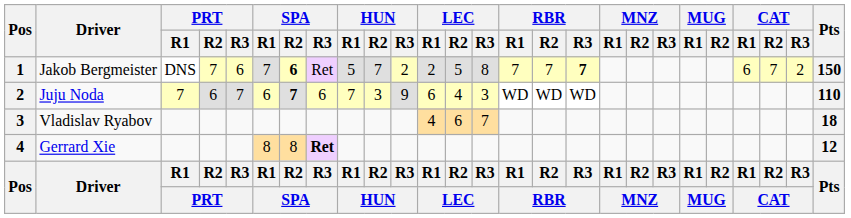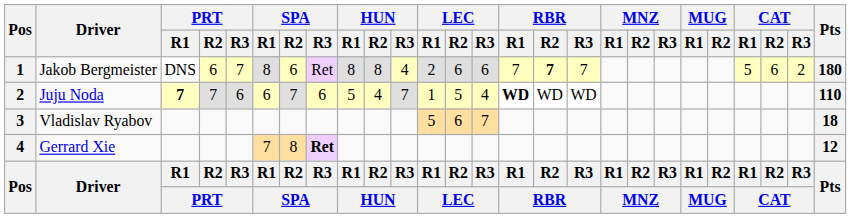 <table class="wikitable" style="font-size: 85%; text-align:center">
 <tr>
 <th rowspan="2" valign="middle">Pos</th>
 <th rowspan="2" valign="middle">Driver</th>
 <th colspan="3"><a href='#'>PRT</a><br></th>
 <th colspan="3"><a href='#'>SPA</a><br></th>
 <th colspan="3"><a href='#'>HUN</a><br></th>
 <th colspan="3"><a href='#'>LEC</a><br></th>
 <th colspan="3"><a href='#'>RBR</a><br></th>
 <th colspan="3"><a href='#'>MNZ</a><br></th>
 <th colspan="2"><a href='#'>MUG</a><br></th>
 <th colspan="3"><a href='#'>CAT</a><br></th>
 <th rowspan="2" valign="middle">Pts</th>
 </tr>
 <tr>
 <th>R1</th>
 <th>R2</th>
 <th>R3</th>
 <th>R1</th>
 <th>R2</th>
 <th>R3</th>
 <th>R1</th>
 <th>R2</th>
 <th>R3</th>
 <th>R1</th>
 <th>R2</th>
 <th>R3</th>
 <th>R1</th>
 <th>R2</th>
 <th>R3</th>
 <th>R1</th>
 <th>R2</th>
 <th>R3</th>
 <th>R1</th>
 <th>R2</th>
 <th>R1</th>
 <th>R2</th>
 <th>R3</th>
 </tr>
 <tr>
 <th>1</th>
 <td align="left" nowrap> Jakob Bergmeister</td>
 <td style="background:#ffffff;">DNS</td>
+<td style="background:#ffffbf;">6</td>
 <td style="background:#ffffbf;">7</td>
+<td style="background:#DFDFDF;">8</td>
 <td style="background:#ffffbf;">6</td>
-<td style="background:#DFDFDF;">7</td>
-<td style="background:#ffffbf;"><strong>6</strong></td>
 <td style="background:#efcfff;">Ret</td>
-<td style="background:#DFDFDF;">5</td>
-<td style="background:#DFDFDF;">7</td>
-<td style="background:#ffffbf;">2</td>
+<td style="background:#DFDFDF;">8</td>
+<td style="background:#DFDFDF;">8</td>
+<td style="background:#ffffbf;">4</td>
 <td style="background:#DFDFDF;">2</td>
-<td style="background:#DFDFDF;">5</td>
-<td style="background:#DFDFDF;">8</td>
-<td style="background:#ffffbf;">7</td>
+<td style="background:#DFDFDF;">6</td>
+<td style="background:#DFDFDF;">6</td>
 <td style="background:#ffffbf;">7</td>
 <td style="background:#ffffbf;"><strong>7</strong></td>
+<td style="background:#ffffbf;">7</td>
 <td></td>
 <td></td>
 <td></td>
 <td></td>
 <td></td>
+<td style="background:#ffffbf;">5</td>
 <td style="background:#ffffbf;">6</td>
-<td style="background:#ffffbf;">7</td>
 <td style="background:#ffffbf;">2</td>
-<th>150</th>
+<th>180</th>
 </tr>
 <tr>
 <th>2</th>
 <td align="left"> <a href='#'>Juju Noda</a></td>
-<td style="background:#ffffbf;">7</td>
+<td style="background:#ffffbf;"><strong>7</strong></td>
+<td style="background:#DFDFDF;">7</td>
 <td style="background:#DFDFDF;">6</td>
+<td style="background:#ffffbf;">6</td>
 <td style="background:#DFDFDF;">7</td>
 <td style="background:#ffffbf;">6</td>
-<td style="background:#DFDFDF;"><strong>7</strong></td>
-<td style="background:#ffffbf;">6</td>
-<td style="background:#ffffbf;">7</td>
-<td style="background:#ffffbf;">3</td>
-<td style="background:#DFDFDF;">9</td>
-<td style="background:#ffffbf;">6</td>
+<td style="background:#ffffbf;">5</td>
 <td style="background:#ffffbf;">4</td>
-<td style="background:#ffffbf;">3</td>
-<td style="background:#ffffff;">WD</td>
+<td style="background:#DFDFDF;">7</td>
+<td style="background:#ffffbf;">1</td>
+<td style="background:#ffffbf;">5</td>
+<td style="background:#ffffbf;">4</td>
+<td style="background:#ffffff;"><strong>WD</strong></td>
 <td style="background:#ffffff;">WD</td>
 <td style="background:#ffffff;">WD</td>
 <td></td>
 <td></td>
 <td></td>
 <td></td>
 <td></td>
 <td></td>
 <td></td>
 <td></td>
 <th>110</th>
 </tr>
 <tr>
 <th>3</th>
 <td align="left"> Vladislav Ryabov</td>
 <td></td>
 <td></td>
 <td></td>
 <td></td>
 <td></td>
 <td></td>
 <td></td>
 <td></td>
 <td></td>
-<td style="background:#ffdf9f;">4</td>
+<td style="background:#ffdf9f;">5</td>
 <td style="background:#ffdf9f;">6</td>
 <td style="background:#ffdf9f;">7</td>
 <td></td>
 <td></td>
 <td></td>
 <td></td>
 <td></td>
 <td></td>
 <td></td>
 <td></td>
 <td></td>
 <td></td>
 <td></td>
 <th>18</th>
 </tr>
 <tr>
 <th>4</th>
 <td align="left"> <a href='#'>Gerrard Xie</a></td>
 <td></td>
 <td></td>
 <td></td>
-<td style="background:#ffdf9f;">8</td>
+<td style="background:#ffdf9f;">7</td>
 <td style="background:#ffdf9f;">8</td>
 <td style="background:#efcfff;"><strong>Ret</strong></td>
 <td></td>
 <td></td>
 <td></td>
 <td></td>
 <td></td>
 <td></td>
 <td></td>
 <td></td>
 <td></td>
 <td></td>
 <td></td>
 <td></td>
 <td></td>
 <td></td>
 <td></td>
 <td></td>
 <td></td>
 <th>12</th>
 </tr>
 <tr>
 <th rowspan="2">Pos</th>
 <th rowspan="2">Driver</th>
 <th>R1</th>
 <th>R2</th>
 <th>R3</th>
 <th>R1</th>
 <th>R2</th>
 <th>R3</th>
 <th>R1</th>
 <th>R2</th>
 <th>R3</th>
 <th>R1</th>
 <th>R2</th>
 <th>R3</th>
 <th>R1</th>
 <th>R2</th>
 <th>R3</th>
 <th>R1</th>
 <th>R2</th>
 <th>R3</th>
 <th>R1</th>
 <th>R2</th>
 <th>R1</th>
 <th>R2</th>
 <th>R3</th>
 <th rowspan="2">Pts</th>
 </tr>
 <tr>
 <th colspan="3"><a href='#'>PRT</a><br></th>
 <th colspan="3"><a href='#'>SPA</a><br></th>
 <th colspan="3"><a href='#'>HUN</a><br></th>
 <th colspan="3"><a href='#'>LEC</a><br></th>
 <th colspan="3"><a href='#'>RBR</a><br></th>
 <th colspan="3"><a href='#'>MNZ</a><br></th>
 <th colspan="2"><a href='#'>MUG</a><br></th>
 <th colspan="3"><a href='#'>CAT</a><br></th>
 </tr>
 </table>
